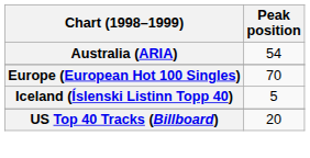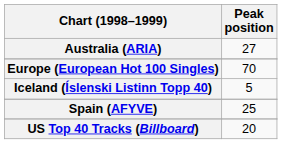 <table class="wikitable sortable plainrowheaders" style="text-align:center">
 <tr>
 <th scope="col">Chart (1998–1999)</th>
 <th scope="col">Peak<br>position</th>
 </tr>
 <tr>
 <th scope="row">Australia (<a href='#'>ARIA</a>)</th>
-<td>54</td>
+<td>27</td>
 </tr>
 <tr>
 </tr>
 <tr>
 </tr>
 <tr>
 <th scope="row">Europe (<a href='#'>European Hot 100 Singles</a>)</th>
 <td>70</td>
 </tr>
 <tr>
 <th scope="row">Iceland (<a href='#'>Íslenski Listinn Topp 40</a>)</th>
 <td>5</td>
 </tr>
 <tr>
+</tr>
+<tr>
+<th scope="row">Spain (<a href='#'>AFYVE</a>)</th>
+<td>25</td>
 </tr>
 <tr>
 </tr>
 <tr>
 </tr>
 <tr>
 </tr>
 <tr>
 </tr>
 <tr>
 </tr>
 <tr>
 </tr>
 <tr>
 </tr>
 <tr>
 <th scope="row">US <a href='#'>Top 40 Tracks</a> (<em><a href='#'>Billboard</a></em>)</th>
 <td>20</td>
 </tr>
 </table>
